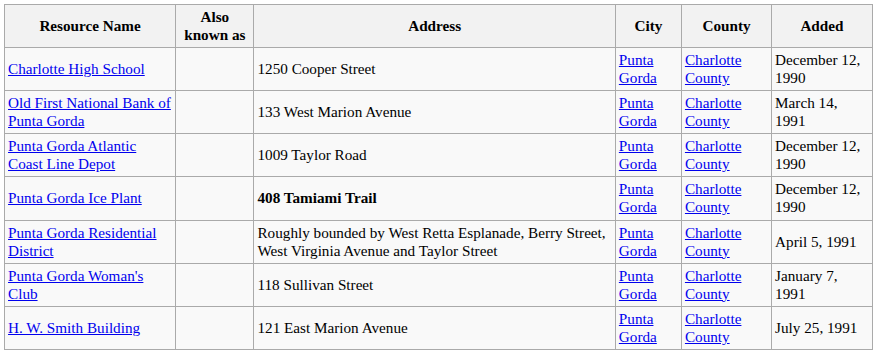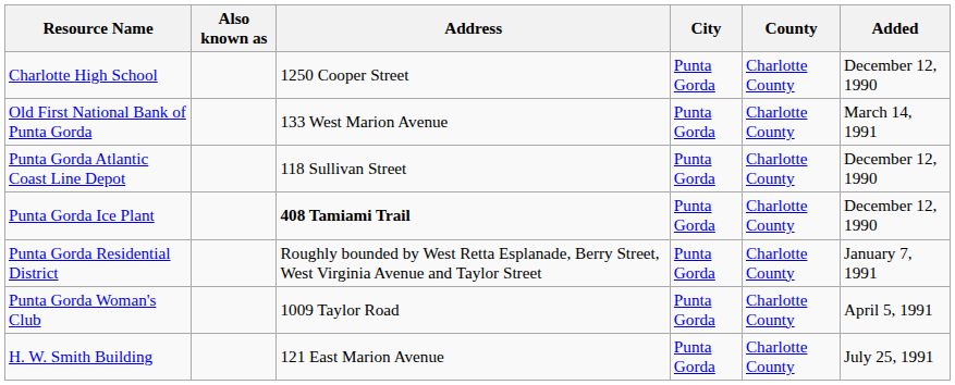 <table class="wikitable" style="font-size: 95%;">
 <tr>
 <th>Resource Name</th>
 <th>Also known as</th>
 <th>Address</th>
 <th>City</th>
 <th>County</th>
 <th>Added</th>
 </tr>
 <tr>
 <td><a href='#'>Charlotte High School</a></td>
 <td></td>
 <td>1250 Cooper Street</td>
 <td><a href='#'>Punta Gorda</a></td>
 <td><a href='#'>Charlotte County</a></td>
 <td>December 12, 1990</td>
 </tr>
 <tr>
 <td><a href='#'>Old First National Bank of Punta Gorda</a></td>
 <td></td>
 <td>133 West Marion Avenue</td>
 <td><a href='#'>Punta Gorda</a></td>
 <td><a href='#'>Charlotte County</a></td>
 <td>March 14, 1991</td>
 </tr>
 <tr>
 <td><a href='#'>Punta Gorda Atlantic Coast Line Depot</a></td>
 <td></td>
-<td>1009 Taylor Road</td>
+<td>118 Sullivan Street</td>
 <td><a href='#'>Punta Gorda</a></td>
 <td><a href='#'>Charlotte County</a></td>
 <td>December 12, 1990</td>
 </tr>
 <tr>
 <td><a href='#'>Punta Gorda Ice Plant</a></td>
 <td></td>
 <td><strong>408 Tamiami Trail</strong></td>
 <td><a href='#'>Punta Gorda</a></td>
 <td><a href='#'>Charlotte County</a></td>
 <td>December 12, 1990</td>
 </tr>
 <tr>
 <td><a href='#'>Punta Gorda Residential District</a></td>
 <td></td>
 <td>Roughly bounded by West Retta Esplanade, Berry Street, West Virginia Avenue and Taylor Street</td>
 <td><a href='#'>Punta Gorda</a></td>
 <td><a href='#'>Charlotte County</a></td>
-<td>April 5, 1991</td>
+<td>January 7, 1991</td>
 </tr>
 <tr>
 <td><a href='#'>Punta Gorda Woman's Club</a></td>
 <td></td>
-<td>118 Sullivan Street</td>
+<td>1009 Taylor Road</td>
 <td><a href='#'>Punta Gorda</a></td>
 <td><a href='#'>Charlotte County</a></td>
-<td>January 7, 1991</td>
+<td>April 5, 1991</td>
 </tr>
 <tr>
 <td><a href='#'>H. W. Smith Building</a></td>
 <td></td>
 <td>121 East Marion Avenue</td>
 <td><a href='#'>Punta Gorda</a></td>
 <td><a href='#'>Charlotte County</a></td>
 <td>July 25, 1991</td>
 </tr>
 <tr>
 </tr>
 </table>
